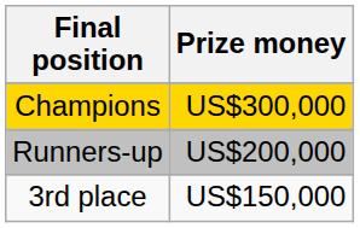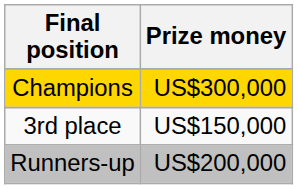 <table Class="wikitable" style="text-align: center;" style="font-size: 95%">
 <tr>
 <th>Final<br>position</th>
 <th>Prize money</th>
 </tr>
 <tr>
 </tr>
 <tr style="background:gold;">
 <td>Champions</td>
 <td align=right>US$300,000</td>
 </tr>
 <tr>
 </tr>
+<tr>
+<td>3rd place</td>
+<td align=right>US$150,000</td>
+</tr>
 <tr style="background:silver;">
 <td>Runners-up</td>
 <td align=right>US$200,000</td>
 </tr>
-<tr>
-<td>3rd place</td>
-<td align=right>US$150,000</td>
-</tr>
 </table>
